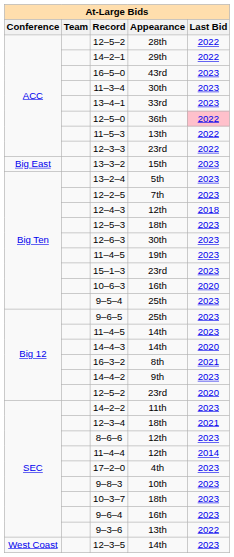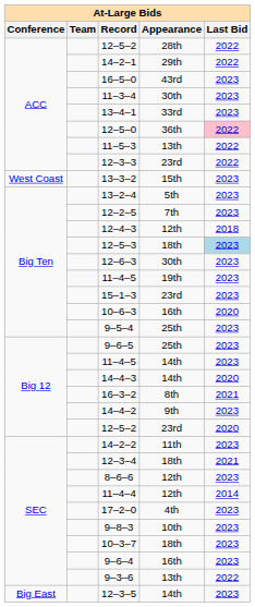 <table class="wikitable sortable plainrowheaders" style="text-align:center;">
 <tr>
 <th colspan="6" style="background:#ffdead;">At-Large Bids</th>
 </tr>
 <tr>
 <th scope="col">Conference</th>
 <th scope="col">Team</th>
 <th scope="col" data-sort-type="number">Record</th>
 <th scope="col">Appearance</th>
 <th scope="col">Last Bid</th>
 </tr>
 <tr>
 <td rowspan=8><a href='#'>ACC</a></td>
 <td style=><a href='#'></a></td>
 <td>12–5–2</td>
 <td>28th</td>
 <td><a href='#'>2022</a></td>
 </tr>
 <tr>
 <td style=><a href='#'></a></td>
 <td>14–2–1</td>
 <td>29th</td>
 <td><a href='#'>2022</a></td>
 </tr>
 <tr>
 <td style=><a href='#'></a></td>
 <td>16–5–0</td>
 <td>43rd</td>
 <td><a href='#'>2023</a></td>
 </tr>
 <tr>
 <td style=><a href='#'></a></td>
 <td>11–3–4</td>
 <td>30th</td>
 <td><a href='#'>2023</a></td>
 </tr>
 <tr>
 <td style=><a href='#'></a></td>
 <td>13–4–1</td>
 <td>33rd</td>
 <td><a href='#'>2023</a></td>
 </tr>
 <tr>
 <td style=><a href='#'></a></td>
 <td>12–5–0</td>
 <td>36th</td>
 <td style="background: pink;"><a href='#'>2022</a></td>
 </tr>
 <tr>
 <td style=><a href='#'></a></td>
 <td>11–5–3</td>
 <td>13th</td>
 <td><a href='#'>2022</a></td>
 </tr>
 <tr>
 <td style=><a href='#'></a></td>
 <td>12–3–3</td>
 <td>23rd</td>
 <td><a href='#'>2022</a></td>
 </tr>
 <tr>
-<td><a href='#'>Big East</a></td>
+<td><a href='#'>West Coast</a></td>
 <td style=><a href='#'></a></td>
 <td>13–3–2</td>
 <td>15th</td>
 <td><a href='#'>2023</a></td>
 </tr>
 <tr>
 <td rowspan=9><a href='#'>Big Ten</a></td>
 <td style=><a href='#'></a></td>
 <td>13–2–4</td>
 <td>5th</td>
 <td><a href='#'>2023</a></td>
 </tr>
 <tr>
 <td style=><a href='#'></a></td>
 <td>12–2–5</td>
 <td>7th</td>
 <td><a href='#'>2023</a></td>
 </tr>
 <tr>
 <td style=><a href='#'></a></td>
 <td>12–4–3</td>
 <td>12th</td>
 <td><a href='#'>2018</a></td>
 </tr>
 <tr>
 <td style=><a href='#'></a></td>
 <td>12–5–3</td>
 <td>18th</td>
-<td><a href='#'>2023</a></td>
+<td style="background: lightblue;"><a href='#'>2023</a></td>
 </tr>
 <tr>
 <td style=><a href='#'></a></td>
 <td>12–6–3</td>
 <td>30th</td>
 <td><a href='#'>2023</a></td>
 </tr>
 <tr>
 <td style=><a href='#'></a></td>
 <td>11–4–5</td>
 <td>19th</td>
 <td><a href='#'>2023</a></td>
 </tr>
 <tr>
 <td style=><a href='#'></a></td>
 <td>15–1–3</td>
 <td>23rd</td>
 <td><a href='#'>2023</a></td>
 </tr>
 <tr>
 <td style=><a href='#'></a></td>
 <td>10–6–3</td>
 <td>16th</td>
 <td><a href='#'>2020</a></td>
 </tr>
 <tr>
 <td style=><a href='#'></a></td>
 <td>9–5–4</td>
 <td>25th</td>
 <td><a href='#'>2023</a></td>
 </tr>
 <tr>
 <td rowspan=6><a href='#'>Big 12</a></td>
 <td style=><a href='#'></a></td>
 <td>9–6–5</td>
 <td>25th</td>
 <td><a href='#'>2023</a></td>
 </tr>
 <tr>
 <td style=><a href='#'></a></td>
 <td>11–4–5</td>
 <td>14th</td>
 <td><a href='#'>2023</a></td>
 </tr>
 <tr>
 <td style=><a href='#'></a></td>
 <td>14–4–3</td>
 <td>14th</td>
 <td><a href='#'>2020</a></td>
 </tr>
 <tr>
 <td style=><a href='#'></a></td>
 <td>16–3–2</td>
 <td>8th</td>
 <td><a href='#'>2021</a></td>
 </tr>
 <tr>
 <td style=><a href='#'></a></td>
 <td>14–4–2</td>
 <td>9th</td>
 <td><a href='#'>2023</a></td>
 </tr>
 <tr>
 <td style=><a href='#'></a></td>
 <td>12–5–2</td>
 <td>23rd</td>
 <td><a href='#'>2020</a></td>
 </tr>
 <tr>
 <td rowspan=9><a href='#'>SEC</a></td>
 <td style=><a href='#'></a></td>
 <td>14–2–2</td>
 <td>11th</td>
 <td><a href='#'>2023</a></td>
 </tr>
 <tr>
 <td style=><a href='#'></a></td>
 <td>12–3–4</td>
 <td>18th</td>
 <td><a href='#'>2021</a></td>
 </tr>
 <tr>
 <td style=><a href='#'></a></td>
 <td>8–6–6</td>
 <td>12th</td>
 <td><a href='#'>2023</a></td>
 </tr>
 <tr>
 <td style=><a href='#'></a></td>
 <td>11–4–4</td>
 <td>12th</td>
 <td><a href='#'>2014</a></td>
 </tr>
 <tr>
 <td style=><a href='#'></a></td>
 <td>17–2–0</td>
 <td>4th</td>
 <td><a href='#'>2023</a></td>
 </tr>
 <tr>
 <td style=><a href='#'></a></td>
 <td>9–8–3</td>
 <td>10th</td>
 <td><a href='#'>2023</a></td>
 </tr>
 <tr>
 <td style=><a href='#'></a></td>
 <td>10–3–7</td>
 <td>18th</td>
 <td><a href='#'>2023</a></td>
 </tr>
 <tr>
 <td style=><a href='#'></a></td>
 <td>9–6–4</td>
 <td>16th</td>
 <td><a href='#'>2023</a></td>
 </tr>
 <tr>
 <td style=><a href='#'></a></td>
 <td>9–3–6</td>
 <td>13th</td>
 <td><a href='#'>2022</a></td>
 </tr>
 <tr>
-<td><a href='#'>West Coast</a></td>
+<td><a href='#'>Big East</a></td>
 <td style=><a href='#'></a></td>
 <td>12–3–5</td>
 <td>14th</td>
 <td><a href='#'>2023</a></td>
 </tr>
 </table>
